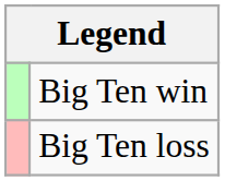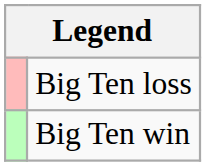 <table class="wikitable" style="font-size:90%">
 <tr>
 <th colspan="2">Legend</th>
 </tr>
 <tr>
+<td style="background:#fbb;"> </td>
+<td>Big Ten loss</td>
+</tr>
+<tr>
 <td style="background:#bfb;"> </td>
 <td>Big Ten  win</td>
 </tr>
-<tr>
-<td style="background:#fbb;"> </td>
-<td>Big Ten loss</td>
-</tr>
 </table>
